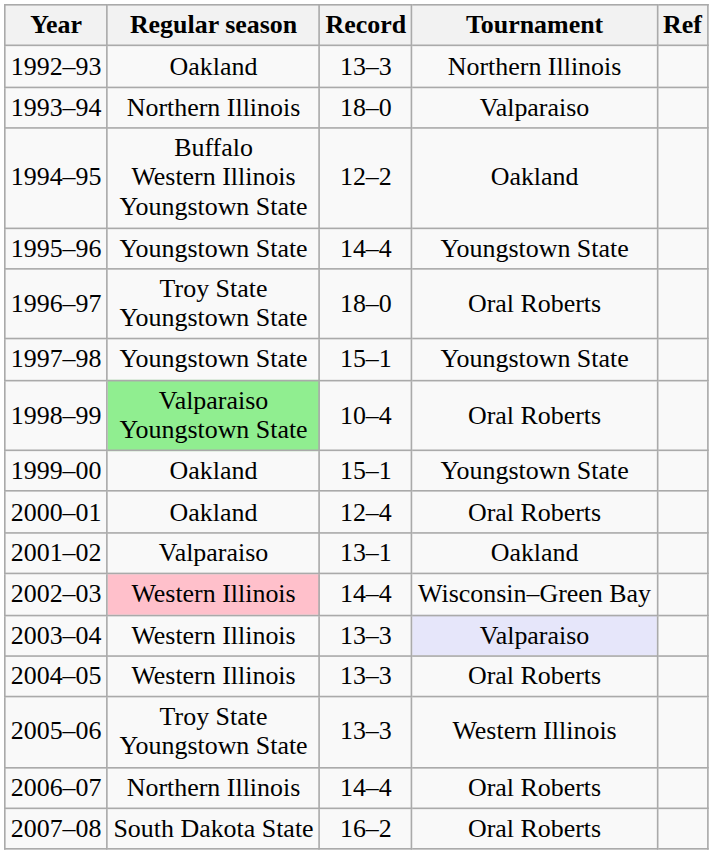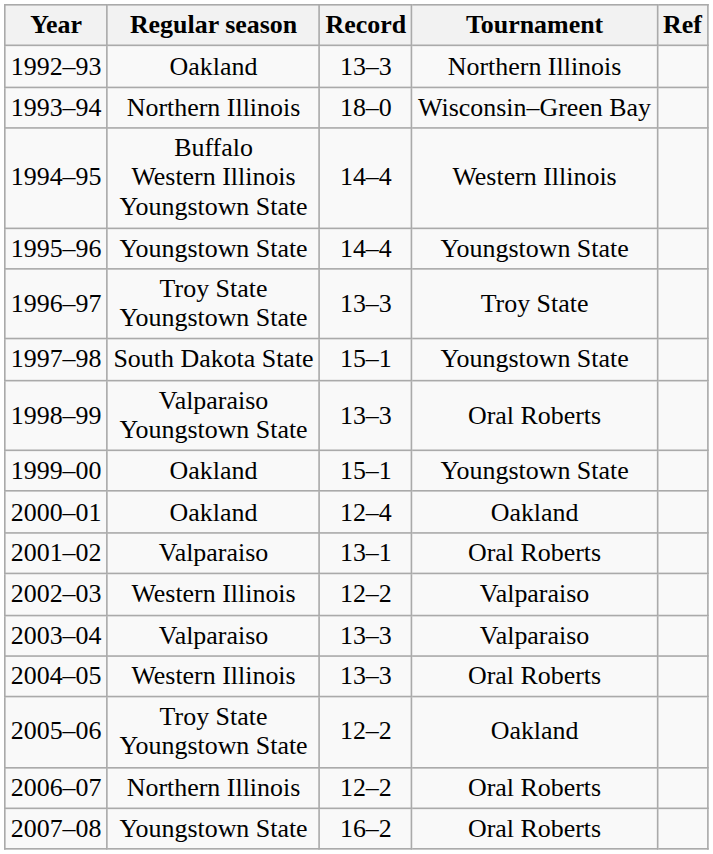 <table class="wikitable" style="text-align:center;" cellspacing="2">
 <tr>
 <th>Year</th>
 <th>Regular season</th>
 <th>Record</th>
 <th>Tournament</th>
 <th>Ref</th>
 </tr>
 <tr>
 <td>1992–93</td>
 <td>Oakland</td>
 <td>13–3</td>
 <td>Northern Illinois</td>
 <td></td>
 </tr>
 <tr>
 <td>1993–94</td>
 <td>Northern Illinois</td>
 <td>18–0</td>
-<td>Valparaiso</td>
+<td>Wisconsin–Green Bay</td>
 <td></td>
 </tr>
 <tr>
 <td>1994–95</td>
 <td>Buffalo<br>Western Illinois<br>Youngstown State</td>
-<td>12–2</td>
-<td>Oakland</td>
+<td>14–4</td>
+<td>Western Illinois</td>
 <td></td>
 </tr>
 <tr>
 <td>1995–96</td>
 <td>Youngstown State</td>
 <td>14–4</td>
 <td>Youngstown State</td>
 <td></td>
 </tr>
 <tr>
 <td>1996–97</td>
 <td>Troy State<br>Youngstown State</td>
-<td>18–0</td>
-<td>Oral Roberts</td>
+<td>13–3</td>
+<td>Troy State</td>
 <td></td>
 </tr>
 <tr>
 <td>1997–98</td>
-<td>Youngstown State</td>
+<td>South Dakota State</td>
 <td>15–1</td>
 <td>Youngstown State</td>
 <td></td>
 </tr>
 <tr>
 <td>1998–99</td>
-<td style="background: lightgreen;">Valparaiso<br>Youngstown State</td>
-<td>10–4</td>
+<td>Valparaiso<br>Youngstown State</td>
+<td>13–3</td>
 <td>Oral Roberts</td>
 <td></td>
 </tr>
 <tr>
 <td>1999–00</td>
 <td>Oakland</td>
 <td>15–1</td>
 <td>Youngstown State</td>
 <td></td>
 </tr>
 <tr>
 <td>2000–01</td>
 <td>Oakland</td>
 <td>12–4</td>
-<td>Oral Roberts</td>
+<td>Oakland</td>
 <td></td>
 </tr>
 <tr>
 <td>2001–02</td>
 <td>Valparaiso</td>
 <td>13–1</td>
-<td>Oakland</td>
+<td>Oral Roberts</td>
 <td></td>
 </tr>
 <tr>
 <td>2002–03</td>
-<td style="background: pink;">Western Illinois</td>
-<td>14–4</td>
-<td>Wisconsin–Green Bay</td>
+<td>Western Illinois</td>
+<td>12–2</td>
+<td>Valparaiso</td>
 <td></td>
 </tr>
 <tr>
 <td>2003–04</td>
-<td>Western Illinois</td>
+<td>Valparaiso</td>
 <td>13–3</td>
-<td style="background: lavender;">Valparaiso</td>
+<td>Valparaiso</td>
 <td></td>
 </tr>
 <tr>
 <td>2004–05</td>
 <td>Western Illinois</td>
 <td>13–3</td>
 <td>Oral Roberts</td>
 <td></td>
 </tr>
 <tr>
 <td>2005–06</td>
 <td>Troy State<br>Youngstown State</td>
-<td>13–3</td>
-<td>Western Illinois</td>
+<td>12–2</td>
+<td>Oakland</td>
 <td></td>
 </tr>
 <tr>
 <td>2006–07</td>
 <td>Northern Illinois</td>
-<td>14–4</td>
+<td>12–2</td>
 <td>Oral Roberts</td>
 <td></td>
 </tr>
 <tr>
 <td>2007–08</td>
-<td>South Dakota State</td>
+<td>Youngstown State</td>
 <td>16–2</td>
 <td>Oral Roberts</td>
 <td></td>
 </tr>
 </table>
